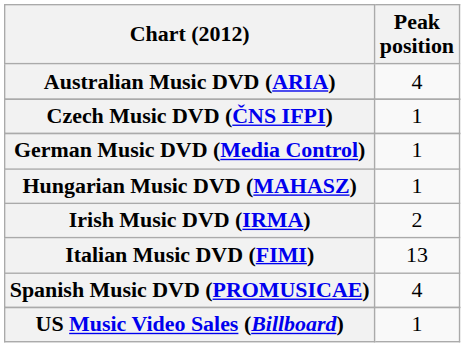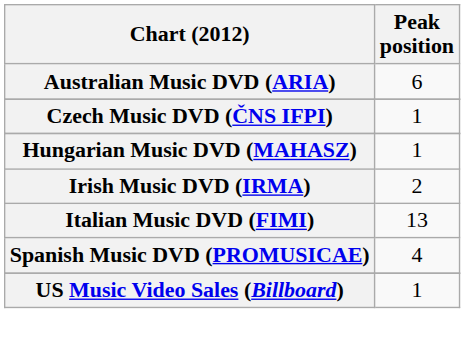 <table class="wikitable sortable plainrowheaders" style="text-align:center">
 <tr>
 <th scope="col">Chart (2012)</th>
 <th scope="col">Peak<br>position</th>
 </tr>
 <tr>
 <th scope="row">Australian Music DVD (<a href='#'>ARIA</a>)</th>
-<td>4</td>
+<td>6</td>
 </tr>
 <tr>
 </tr>
 <tr>
 </tr>
 <tr>
 </tr>
 <tr>
 <th scope="row">Czech Music DVD (<a href='#'>ČNS IFPI</a>)</th>
 <td>1</td>
 </tr>
 <tr>
 </tr>
 <tr>
 </tr>
 <tr>
 </tr>
 <tr>
-</tr>
-<tr>
-<th scope="row">German Music DVD (<a href='#'>Media Control</a>)</th>
-<td>1</td>
 </tr>
 <tr>
 <th scope="row">Hungarian Music DVD (<a href='#'>MAHASZ</a>)</th>
 <td>1</td>
 </tr>
 <tr>
 <th scope="row">Irish Music DVD (<a href='#'>IRMA</a>)</th>
 <td>2</td>
 </tr>
 <tr>
 <th scope="row">Italian Music DVD (<a href='#'>FIMI</a>)</th>
 <td>13</td>
 </tr>
 <tr>
 <th scope="row">Spanish Music DVD (<a href='#'>PROMUSICAE</a>)</th>
 <td>4</td>
 </tr>
 <tr>
 </tr>
 <tr>
 </tr>
 <tr>
 <th scope="row">US <a href='#'>Music Video Sales</a> (<em><a href='#'>Billboard</a></em>)</th>
 <td>1</td>
 </tr>
 </table>
